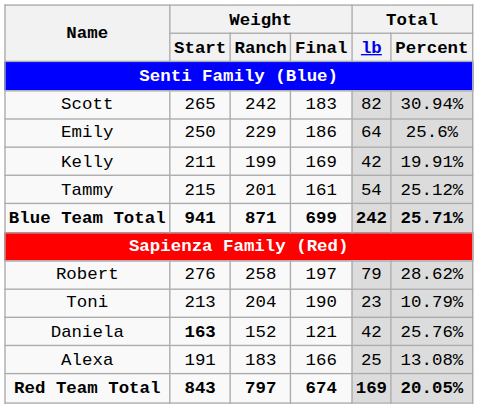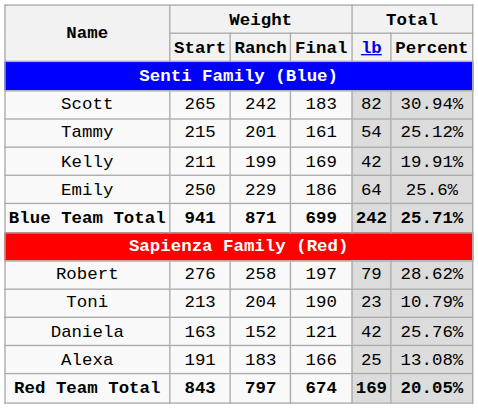 <table class="wikitable" style="text-align:center;" align="right">
 <tr>
 <th rowspan=2>Name</th>
 <th colspan=3>Weight</th>
 <th colspan=2>Total</th>
 </tr>
 <tr>
 <th>Start</th>
 <th>Ranch</th>
 <th>Final</th>
 <th><a href='#'>lb</a></th>
 <th>Percent</th>
 </tr>
 <tr>
 <td colspan=6 style="background-color:blue; color:white; font-weight:bold">Senti Family (Blue)</td>
 </tr>
 <tr>
 <td>Scott</td>
 <td>265</td>
 <td>242</td>
 <td>183</td>
 <td bgcolor="gainsboro">82</td>
 <td bgcolor="gainsboro">30.94%</td>
 </tr>
 <tr>
-<td>Emily</td>
-<td>250</td>
-<td>229</td>
-<td>186</td>
-<td bgcolor="gainsboro">64</td>
-<td bgcolor="gainsboro">25.6%</td>
+<td>Tammy</td>
+<td>215</td>
+<td>201</td>
+<td>161</td>
+<td bgcolor="gainsboro">54</td>
+<td bgcolor="gainsboro">25.12%</td>
 </tr>
 <tr>
 <td>Kelly</td>
 <td>211</td>
 <td>199</td>
 <td>169</td>
 <td bgcolor="gainsboro">42</td>
 <td bgcolor="gainsboro">19.91%</td>
 </tr>
 <tr>
-<td>Tammy</td>
-<td>215</td>
-<td>201</td>
-<td>161</td>
-<td bgcolor="gainsboro">54</td>
-<td bgcolor="gainsboro">25.12%</td>
+<td>Emily</td>
+<td>250</td>
+<td>229</td>
+<td>186</td>
+<td bgcolor="gainsboro">64</td>
+<td bgcolor="gainsboro">25.6%</td>
 </tr>
 <tr style="font-weight: bold">
 <td>Blue Team Total</td>
 <td>941</td>
 <td>871</td>
 <td>699</td>
 <td bgcolor="gainsboro">242</td>
 <td bgcolor="gainsboro">25.71%</td>
 </tr>
 <tr>
 <td colspan=6 style="background-color:red; color:white; font-weight:bold">Sapienza Family (Red)</td>
 </tr>
 <tr>
 <td>Robert</td>
 <td>276</td>
 <td>258</td>
 <td>197</td>
 <td bgcolor="gainsboro">79</td>
 <td bgcolor="gainsboro">28.62%</td>
 </tr>
 <tr>
 <td>Toni</td>
 <td>213</td>
 <td>204</td>
 <td>190</td>
 <td bgcolor="gainsboro">23</td>
 <td bgcolor="gainsboro">10.79%</td>
 </tr>
 <tr>
 <td>Daniela</td>
-<td><strong>163</strong></td>
+<td>163</td>
 <td>152</td>
 <td>121</td>
 <td bgcolor="gainsboro">42</td>
 <td bgcolor="gainsboro">25.76%</td>
 </tr>
 <tr>
 <td>Alexa</td>
 <td>191</td>
 <td>183</td>
 <td>166</td>
 <td bgcolor="gainsboro">25</td>
 <td bgcolor="gainsboro">13.08%</td>
 </tr>
 <tr style="font-weight: bold">
 <td>Red Team Total</td>
 <td>843</td>
 <td>797</td>
 <td>674</td>
 <td bgcolor="gainsboro">169</td>
 <td bgcolor="gainsboro">20.05%</td>
 </tr>
 </table>
